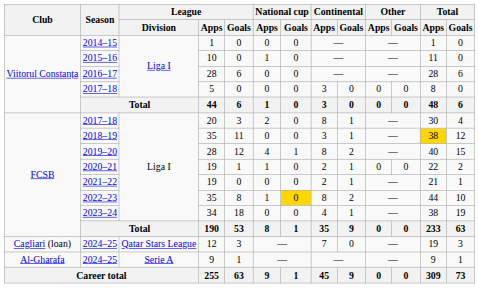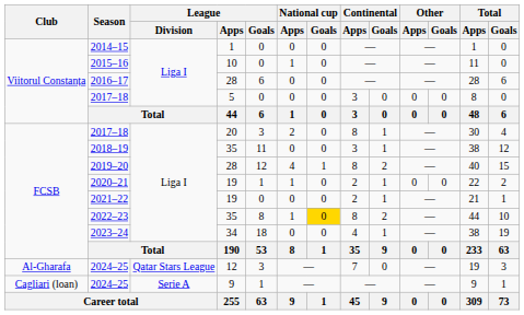 <table class="wikitable" style="font-size:100%; text-align: center;">
 <tr>
 <th rowspan="2">Club</th>
 <th rowspan="2">Season</th>
 <th colspan="3">League</th>
 <th colspan="2">National cup</th>
 <th colspan="2">Continental</th>
 <th colspan="2">Other</th>
 <th colspan="2">Total</th>
 </tr>
 <tr>
 <th>Division</th>
 <th>Apps</th>
 <th>Goals</th>
 <th>Apps</th>
 <th>Goals</th>
 <th>Apps</th>
 <th>Goals</th>
 <th>Apps</th>
 <th>Goals</th>
 <th>Apps</th>
 <th>Goals</th>
 </tr>
 <tr>
 <td rowspan="5"><a href='#'>Viitorul Constanța</a></td>
 <td><a href='#'>2014–15</a></td>
 <td rowspan="4"><a href='#'>Liga I</a></td>
 <td>1</td>
 <td>0</td>
 <td>0</td>
 <td>0</td>
 <td colspan="2">—</td>
 <td colspan="2">—</td>
 <td>1</td>
 <td>0</td>
 </tr>
 <tr>
 <td><a href='#'>2015–16</a></td>
 <td>10</td>
 <td>0</td>
 <td>1</td>
 <td>0</td>
 <td colspan="2">—</td>
 <td colspan="2">—</td>
 <td>11</td>
 <td>0</td>
 </tr>
 <tr>
 <td><a href='#'>2016–17</a></td>
 <td>28</td>
 <td>6</td>
 <td>0</td>
 <td>0</td>
 <td colspan="2">—</td>
 <td colspan="2">—</td>
 <td>28</td>
 <td>6</td>
 </tr>
 <tr>
 <td><a href='#'>2017–18</a></td>
 <td>5</td>
 <td>0</td>
 <td>0</td>
 <td>0</td>
 <td>3</td>
 <td>0</td>
 <td>0</td>
 <td>0</td>
 <td>8</td>
 <td>0</td>
 </tr>
 <tr>
 <th colspan="2">Total</th>
 <th>44</th>
 <th>6</th>
 <th>1</th>
 <th>0</th>
 <th>3</th>
 <th>0</th>
 <th>0</th>
 <th>0</th>
 <th>48</th>
 <th>6</th>
 </tr>
 <tr>
 <td rowspan="8"><a href='#'>FCSB</a></td>
 <td><a href='#'>2017–18</a></td>
 <td rowspan="7">Liga I</td>
 <td>20</td>
 <td>3</td>
 <td>2</td>
 <td>0</td>
 <td>8</td>
 <td>1</td>
 <td colspan="2">—</td>
 <td>30</td>
 <td>4</td>
 </tr>
 <tr>
 <td><a href='#'>2018–19</a></td>
 <td>35</td>
 <td>11</td>
 <td>0</td>
 <td>0</td>
 <td>3</td>
 <td>1</td>
 <td colspan="2">—</td>
-<td style="background: gold;">38</td>
+<td>38</td>
 <td>12</td>
 </tr>
 <tr>
 <td><a href='#'>2019–20</a></td>
 <td>28</td>
 <td>12</td>
 <td>4</td>
 <td>1</td>
 <td>8</td>
 <td>2</td>
 <td colspan="2">—</td>
 <td>40</td>
 <td>15</td>
 </tr>
 <tr>
 <td><a href='#'>2020–21</a></td>
 <td>19</td>
 <td>1</td>
 <td>1</td>
 <td>0</td>
 <td>2</td>
 <td>1</td>
 <td>0</td>
 <td>0</td>
 <td>22</td>
 <td>2</td>
 </tr>
 <tr>
 <td><a href='#'>2021–22</a></td>
 <td>19</td>
 <td>0</td>
 <td>0</td>
 <td>0</td>
 <td>2</td>
 <td>1</td>
 <td colspan="2">—</td>
 <td>21</td>
 <td>1</td>
 </tr>
 <tr>
 <td><a href='#'>2022–23</a></td>
 <td>35</td>
 <td>8</td>
 <td>1</td>
 <td style="background: gold;">0</td>
 <td>8</td>
 <td>2</td>
 <td colspan="2">—</td>
 <td>44</td>
 <td>10</td>
 </tr>
 <tr>
 <td><a href='#'>2023–24</a></td>
 <td>34</td>
 <td>18</td>
 <td>0</td>
 <td>0</td>
 <td>4</td>
 <td>1</td>
 <td colspan="2">—</td>
 <td>38</td>
 <td>19</td>
 </tr>
 <tr>
 <th colspan="2">Total</th>
 <th>190</th>
 <th>53</th>
 <th>8</th>
 <th>1</th>
 <th>35</th>
 <th>9</th>
 <th>0</th>
 <th>0</th>
 <th>233</th>
 <th>63</th>
 </tr>
 <tr>
-<td rowspan="1"><a href='#'>Cagliari</a> (loan)</td>
+<td rowspan="1"><a href='#'>Al-Gharafa</a></td>
 <td><a href='#'>2024–25</a></td>
 <td rowspan="1"><a href='#'>Qatar Stars League</a></td>
 <td>12</td>
 <td>3</td>
 <td colspan="2">—</td>
 <td>7</td>
 <td>0</td>
 <td colspan="2">—</td>
 <td>19</td>
 <td>3</td>
 </tr>
 <tr>
-<td rowspan="1"><a href='#'>Al-Gharafa</a></td>
+<td rowspan="1"><a href='#'>Cagliari</a> (loan)</td>
 <td><a href='#'>2024–25</a></td>
 <td rowspan="1"><a href='#'>Serie A</a></td>
 <td>9</td>
 <td>1</td>
 <td colspan="2">—</td>
 <td colspan="2">—</td>
 <td colspan="2">—</td>
 <td>9</td>
 <td>1</td>
 </tr>
 <tr>
 <th colspan="3">Career total</th>
 <th>255</th>
 <th>63</th>
 <th>9</th>
 <th>1</th>
 <th>45</th>
 <th>9</th>
 <th>0</th>
 <th>0</th>
 <th>309</th>
 <th>73</th>
 </tr>
 </table>
